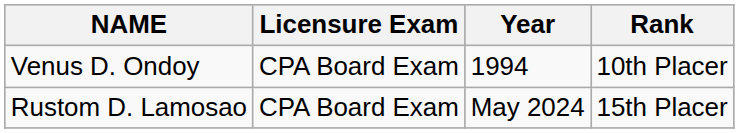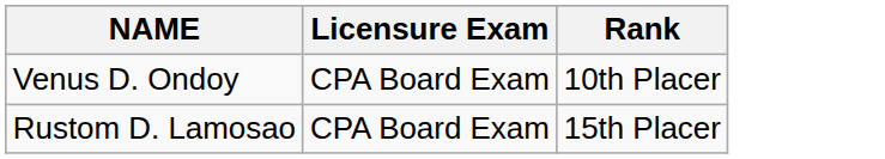 <table class="wikitable">
 <tr>
 <th>NAME</th>
 <th>Licensure Exam</th>
-<th>Year</th>
 <th>Rank</th>
 </tr>
 <tr>
 <td>Venus D. Ondoy</td>
 <td>CPA Board Exam</td>
-<td>1994</td>
 <td>10th Placer</td>
 </tr>
 <tr>
 <td>Rustom D. Lamosao</td>
 <td>CPA Board Exam</td>
-<td>May 2024</td>
 <td>15th Placer</td>
 </tr>
 </table>
